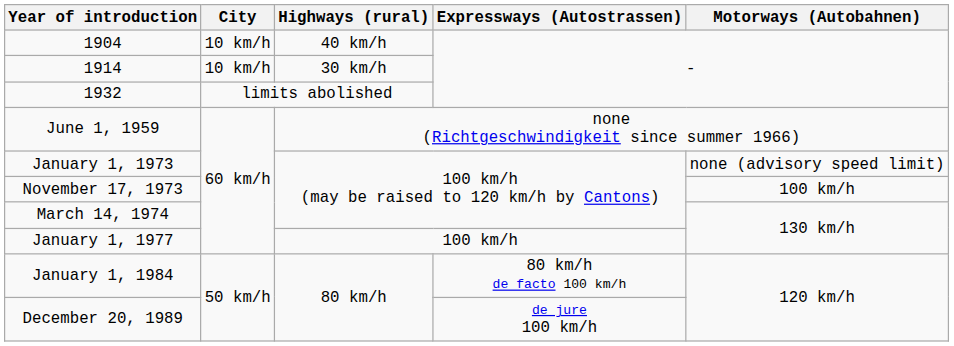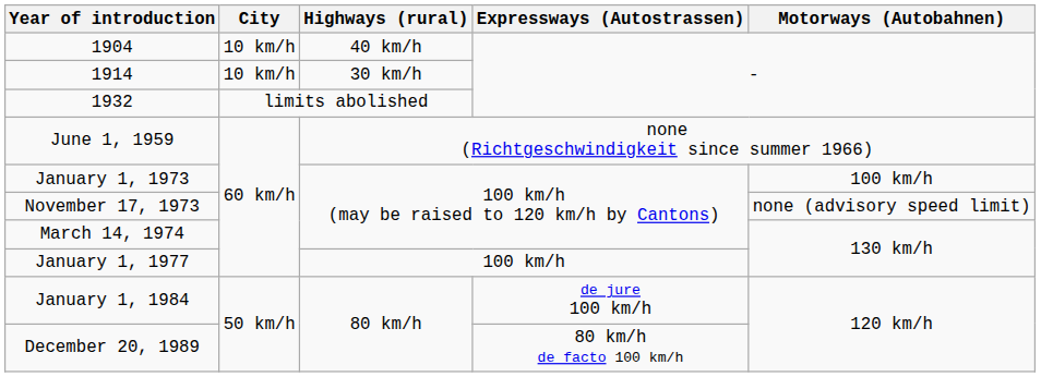 <table class="wikitable"  style="text-align:center">
 <tr>
 <th>Year of introduction</th>
 <th>City</th>
 <th>Highways (rural)</th>
 <th>Expressways (Autostrassen)</th>
 <th>Motorways (Autobahnen)</th>
 </tr>
 <tr>
 <td>1904</td>
 <td>10 km/h</td>
 <td>40 km/h</td>
 <td rowspan="3" colspan="2">-</td>
 </tr>
 <tr>
 <td>1914</td>
 <td>10 km/h</td>
 <td>30 km/h</td>
 </tr>
 <tr>
 <td>1932</td>
 <td colspan="2">limits abolished</td>
 </tr>
 <tr>
 <td>June 1, 1959</td>
 <td rowspan="5">60 km/h</td>
 <td colspan="3">none<br>(<a href='#'>Richtgeschwindigkeit</a> since summer 1966)</td>
 </tr>
 <tr>
 <td>January 1, 1973</td>
 <td colspan="2" rowspan="3">100 km/h<br>(may be raised to 120 km/h by <a href='#'>Cantons</a>)</td>
-<td>none (advisory speed limit)</td>
+<td>100 km/h</td>
 </tr>
 <tr>
 <td>November 17, 1973</td>
-<td>100 km/h</td>
+<td>none (advisory speed limit)</td>
 </tr>
 <tr>
 <td>March 14, 1974</td>
 <td rowspan="2">130 km/h</td>
 </tr>
 <tr>
 <td>January 1, 1977</td>
 <td colspan="2" rowspan="1">100 km/h</td>
 </tr>
 <tr>
 <td>January 1, 1984</td>
 <td rowspan="2">50 km/h</td>
 <td rowspan="2">80 km/h</td>
-<td>80 km/h<br><small><a href='#'>de facto</a> 100 km/h</small></td>
+<td><small><a href='#'>de jure</a></small><br>100 km/h</td>
 <td rowspan="2">120 km/h</td>
 </tr>
 <tr>
 <td>December 20, 1989</td>
-<td><small><a href='#'>de jure</a></small><br>100 km/h</td>
+<td>80 km/h<br><small><a href='#'>de facto</a> 100 km/h</small></td>
 </tr>
 </table>
